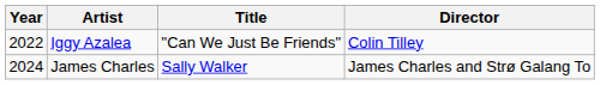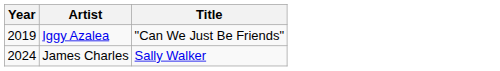 <table class="wikitable">
 <tr>
 <th>Year</th>
 <th>Artist</th>
 <th>Title</th>
-<th>Director</th>
 </tr>
 <tr>
-<td>2022</td>
+<td>2019</td>
 <td><a href='#'>Iggy Azalea</a></td>
 <td>"Can We Just Be Friends"</td>
-<td><a href='#'>Colin Tilley</a></td>
 </tr>
 <tr>
 <td>2024</td>
 <td>James Charles</td>
 <td><a href='#'>Sally Walker</a></td>
-<td>James Charles and Strø Galang To</td>
 </tr>
 </table>
